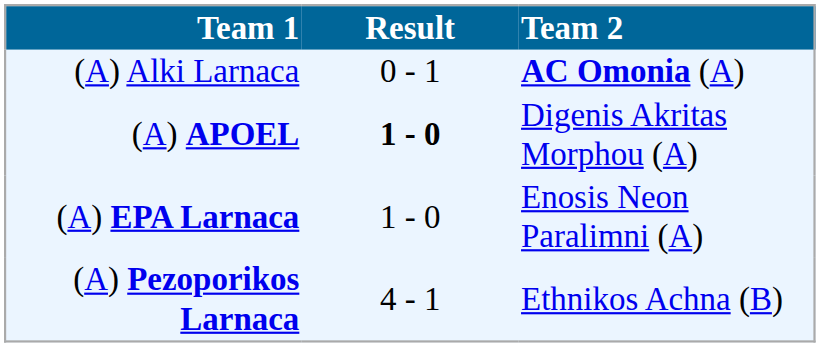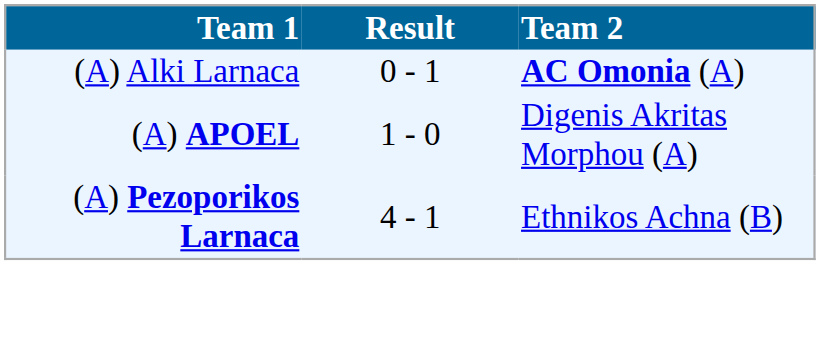 <table cellspacing="0" style="background: #EBF5FF; border: 1px #aaa solid; border-collapse: collapse; font-size: 95%;" width=60%>
 <tr bgcolor=#006699 style="color:white;">
 <th width=30% align="right">Team 1</th>
 <th width=22% align="center">Result</th>
 <th width=30% align="left">Team 2</th>
 </tr>
 <tr>
 <td align=right>(<a href='#'>A</a>) <a href='#'>Alki Larnaca</a></td>
 <td align=center>0 - 1</td>
 <td align=left><strong><a href='#'>AC Omonia</a></strong> (<a href='#'>A</a>)</td>
 </tr>
 <tr>
 <td align=right>(<a href='#'>A</a>) <strong><a href='#'>APOEL</a></strong></td>
-<td align=center><strong>1 - 0</strong></td>
+<td align=center>1 - 0</td>
 <td align=left><a href='#'>Digenis Akritas Morphou</a> (<a href='#'>A</a>)</td>
-</tr>
-<tr>
-<td align=right>(<a href='#'>A</a>) <strong><a href='#'>EPA Larnaca</a></strong></td>
-<td align=center>1 - 0</td>
-<td align=left><a href='#'>Enosis Neon Paralimni</a> (<a href='#'>A</a>)</td>
 </tr>
 <tr>
 <td align=right>(<a href='#'>A</a>) <strong><a href='#'>Pezoporikos Larnaca</a></strong></td>
 <td align=center>4 - 1</td>
 <td align=left><a href='#'>Ethnikos Achna</a> (<a href='#'>B</a>)</td>
 </tr>
 <tr>
 </tr>
 </table>
